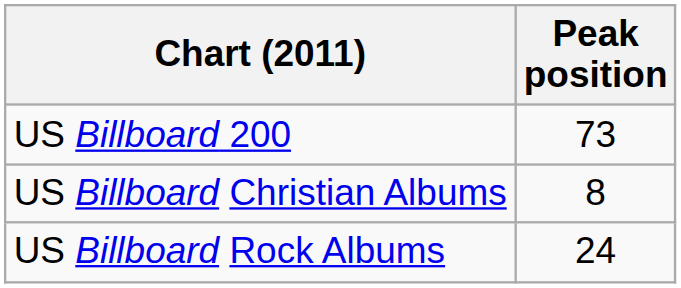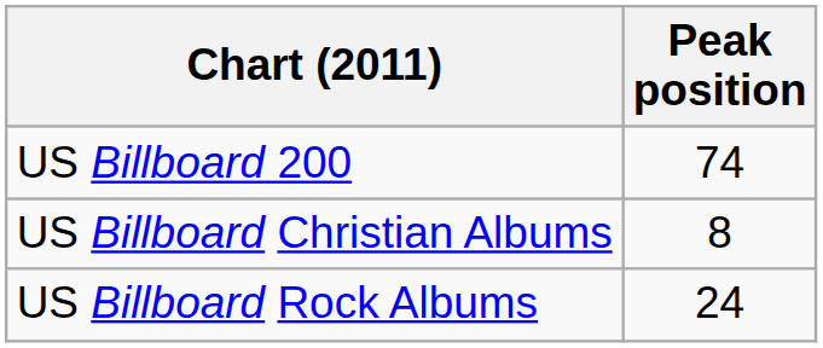 <table class="wikitable">
 <tr>
 <th>Chart (2011)</th>
 <th>Peak<br>position</th>
 </tr>
 <tr>
 <td>US <a href='#'><em>Billboard</em> 200</a></td>
-<td align="center">73</td>
+<td align="center">74</td>
 </tr>
 <tr>
 <td>US <em><a href='#'>Billboard</a></em> <a href='#'>Christian Albums</a></td>
 <td align="center">8</td>
 </tr>
 <tr>
 <td>US <em><a href='#'>Billboard</a></em> <a href='#'>Rock Albums</a></td>
 <td align="center">24</td>
 </tr>
 </table>
